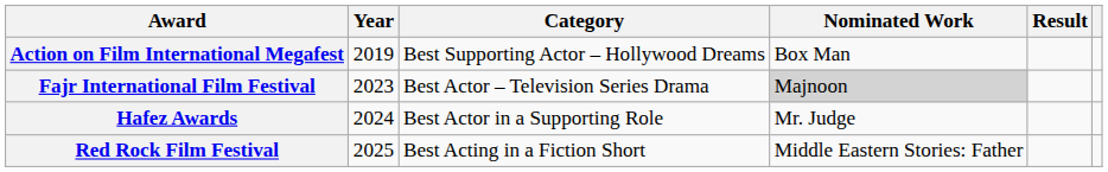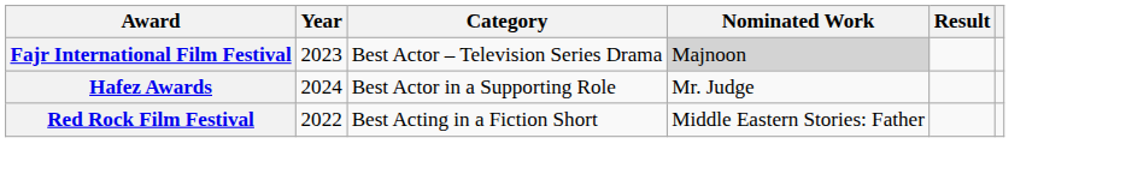 <table class="wikitable sortable plainrowheaders">
 <tr>
 <th scope="col">Award</th>
 <th scope="col">Year</th>
 <th scope="col">Category</th>
 <th scope="col">Nominated Work</th>
 <th scope="col">Result</th>
 <th scope="col" class="unsortable"></th>
-</tr>
-<tr>
-<th scope="row"><a href='#'>Action on Film International Megafest</a></th>
-<td>2019</td>
-<td>Best Supporting Actor – Hollywood Dreams</td>
-<td>Box Man</td>
-<td></td>
-<td></td>
 </tr>
 <tr>
 <th scope="row"><a href='#'>Fajr International Film Festival</a></th>
 <td>2023</td>
 <td>Best Actor – Television Series Drama</td>
 <td style="background: lightgrey;">Majnoon</td>
 <td></td>
 <td></td>
 </tr>
 <tr>
 <th scope="row"><a href='#'>Hafez Awards</a></th>
 <td>2024</td>
 <td>Best Actor in a Supporting Role</td>
 <td>Mr. Judge</td>
 <td></td>
 <td></td>
 </tr>
 <tr>
 <th scope="row"><a href='#'>Red Rock Film Festival</a></th>
-<td>2025</td>
+<td>2022</td>
 <td>Best Acting in a Fiction Short</td>
 <td>Middle Eastern Stories: Father</td>
 <td></td>
 <td></td>
 </tr>
 </table>
